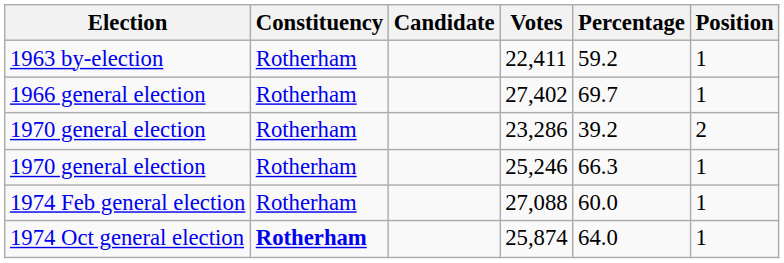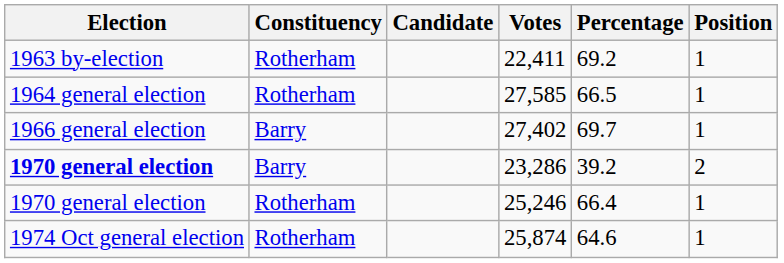 <table class="wikitable sortable">
 <tr>
 <th>Election</th>
 <th>Constituency</th>
 <th>Candidate</th>
 <th>Votes</th>
 <th>Percentage</th>
 <th>Position</th>
 </tr>
 <tr>
 <td><a href='#'>1963 by-election</a></td>
 <td><a href='#'>Rotherham</a></td>
 <td></td>
 <td>22,411</td>
-<td>59.2</td>
+<td>69.2</td>
+<td>1</td>
+</tr>
+<tr>
+<td><a href='#'>1964 general election</a></td>
+<td><a href='#'>Rotherham</a></td>
+<td></td>
+<td>27,585</td>
+<td>66.5</td>
 <td>1</td>
 </tr>
 <tr>
 <td><a href='#'>1966 general election</a></td>
-<td><a href='#'>Rotherham</a></td>
+<td><a href='#'>Barry</a></td>
 <td></td>
 <td>27,402</td>
 <td>69.7</td>
 <td>1</td>
 </tr>
 <tr>
-<td><a href='#'>1970 general election</a></td>
-<td><a href='#'>Rotherham</a></td>
+<td><strong><a href='#'>1970 general election</a></strong></td>
+<td><a href='#'>Barry</a></td>
 <td></td>
 <td>23,286</td>
 <td>39.2</td>
 <td>2</td>
 </tr>
 <tr>
 <td><a href='#'>1970 general election</a></td>
 <td><a href='#'>Rotherham</a></td>
 <td></td>
 <td>25,246</td>
-<td>66.3</td>
-<td>1</td>
-</tr>
-<tr>
-<td><a href='#'>1974 Feb general election</a></td>
-<td><a href='#'>Rotherham</a></td>
-<td></td>
-<td>27,088</td>
-<td>60.0</td>
+<td>66.4</td>
 <td>1</td>
 </tr>
 <tr>
 <td><a href='#'>1974 Oct general election</a></td>
-<td><strong><a href='#'>Rotherham</a></strong></td>
+<td><a href='#'>Rotherham</a></td>
 <td></td>
 <td>25,874</td>
-<td>64.0</td>
+<td>64.6</td>
 <td>1</td>
 </tr>
 </table>
